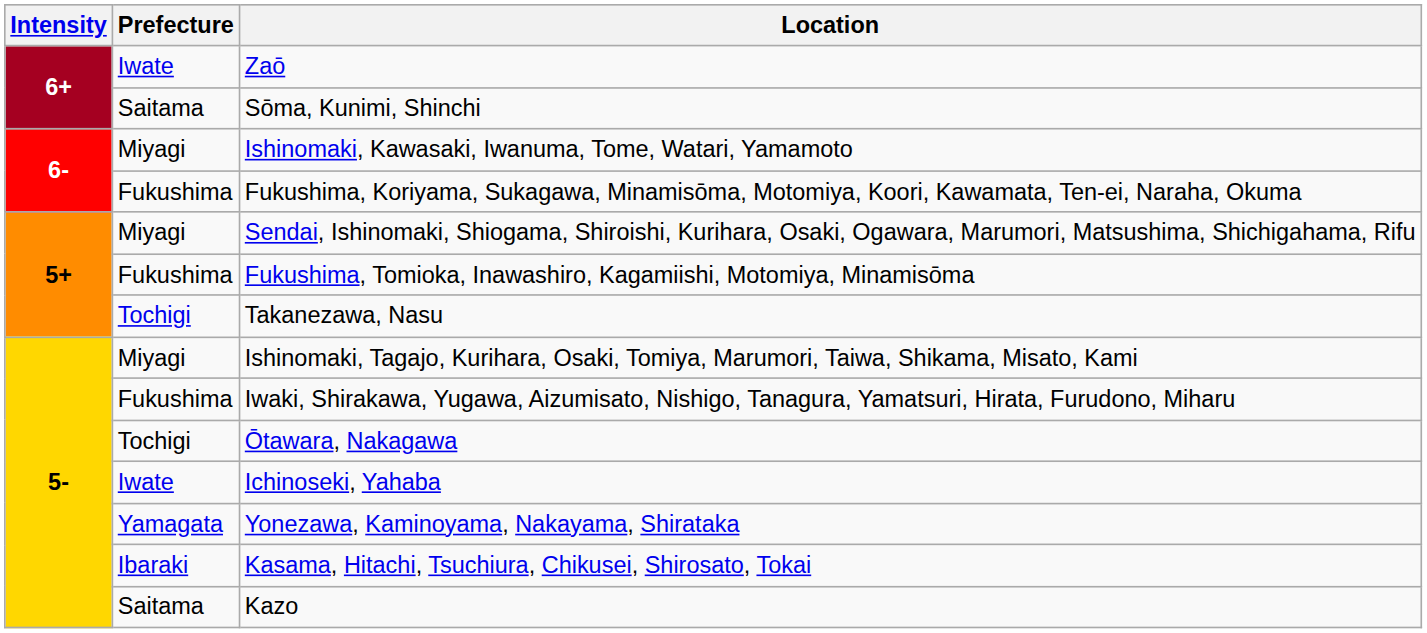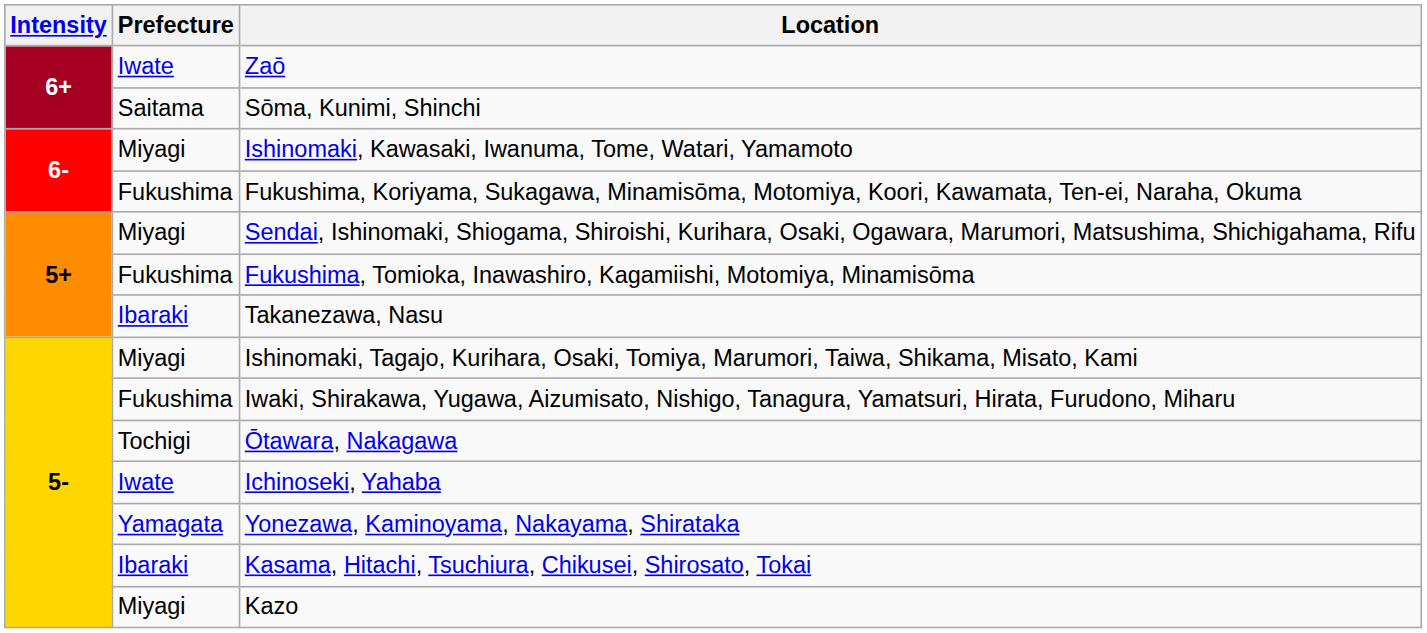 <table class="wikitable" style="font-size:90%; line-height:1.3em">
 <tr>
 <th><a href='#'>Intensity</a></th>
 <th>Prefecture</th>
 <th>Location</th>
 </tr>
 <tr>
 <th rowspan="2" style="background:#a50021; color:#fff">6+</th>
 <td><a href='#'>Iwate</a></td>
 <td><a href='#'>Zaō</a></td>
 </tr>
 <tr>
 <td>Saitama</td>
 <td>Sōma, Kunimi, Shinchi</td>
 </tr>
 <tr>
 <th rowspan="2" style="background:#FF0000; color:#fff">6-</th>
 <td>Miyagi</td>
 <td><a href='#'>Ishinomaki</a>, Kawasaki, Iwanuma, Tome, Watari, Yamamoto</td>
 </tr>
 <tr>
 <td>Fukushima</td>
 <td>Fukushima, Koriyama, Sukagawa, Minamisōma, Motomiya, Koori, Kawamata, Ten-ei, Naraha, Okuma</td>
 </tr>
 <tr>
 <th rowspan="3" style="background:#FF8C00">5+</th>
 <td>Miyagi</td>
 <td><a href='#'>Sendai</a>, Ishinomaki, Shiogama, Shiroishi, Kurihara, Osaki, Ogawara, Marumori, Matsushima, Shichigahama, Rifu</td>
 </tr>
 <tr>
 <td>Fukushima</td>
 <td><a href='#'>Fukushima</a>, Tomioka, Inawashiro, Kagamiishi, Motomiya, Minamisōma</td>
 </tr>
 <tr>
-<td><a href='#'>Tochigi</a></td>
+<td><a href='#'>Ibaraki</a></td>
 <td>Takanezawa, Nasu</td>
 </tr>
 <tr>
 <th rowspan="7" style="background:#FFD700; color:#000000">5-</th>
 <td>Miyagi</td>
 <td>Ishinomaki, Tagajo, Kurihara, Osaki, Tomiya, Marumori, Taiwa, Shikama, Misato, Kami</td>
 </tr>
 <tr>
 <td>Fukushima</td>
 <td>Iwaki, Shirakawa, Yugawa, Aizumisato, Nishigo, Tanagura, Yamatsuri, Hirata, Furudono, Miharu</td>
 </tr>
 <tr>
 <td>Tochigi</td>
 <td><a href='#'>Ōtawara</a>, <a href='#'>Nakagawa</a></td>
 </tr>
 <tr>
 <td><a href='#'>Iwate</a></td>
 <td><a href='#'>Ichinoseki</a>, <a href='#'>Yahaba</a></td>
 </tr>
 <tr>
 <td><a href='#'>Yamagata</a></td>
 <td><a href='#'>Yonezawa</a>, <a href='#'>Kaminoyama</a>, <a href='#'>Nakayama</a>, <a href='#'>Shirataka</a></td>
 </tr>
 <tr>
 <td><a href='#'>Ibaraki</a></td>
 <td><a href='#'>Kasama</a>, <a href='#'>Hitachi</a>, <a href='#'>Tsuchiura</a>, <a href='#'>Chikusei</a>, <a href='#'>Shirosato</a>, <a href='#'>Tokai</a></td>
 </tr>
 <tr>
-<td>Saitama</td>
+<td>Miyagi</td>
 <td>Kazo</td>
 </tr>
 </table>
